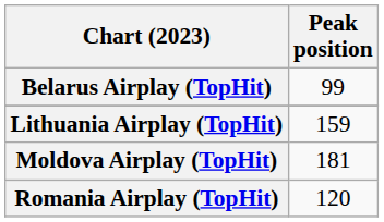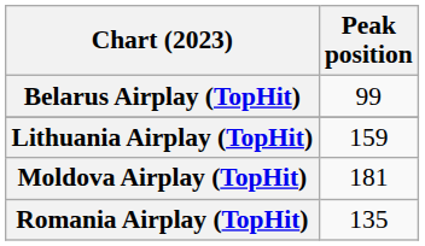 <table class="wikitable sortable plainrowheaders" style="text-align:center">
 <tr>
 <th scope="col">Chart (2023)</th>
 <th scope="col">Peak<br>position</th>
 </tr>
 <tr>
 <th scope="row">Belarus Airplay (<a href='#'>TopHit</a>)</th>
 <td>99</td>
 </tr>
 <tr>
 </tr>
 <tr>
 <th scope="row">Lithuania Airplay (<a href='#'>TopHit</a>)</th>
 <td>159</td>
 </tr>
 <tr>
 <th scope="row">Moldova Airplay (<a href='#'>TopHit</a>)</th>
 <td>181</td>
 </tr>
 <tr>
 <th scope="row">Romania Airplay (<a href='#'>TopHit</a>)</th>
-<td>120</td>
+<td>135</td>
 </tr>
 </table>
